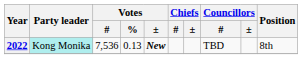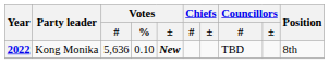 <table class="wikitable">
 <tr>
 <th rowspan=2>Year</th>
 <th rowspan=2>Party leader</th>
 <th colspan=3>Votes</th>
 <th colspan=2><a href='#'>Chiefs</a></th>
 <th colspan=2><a href='#'>Councillors</a></th>
 <th rowspan=2>Position</th>
 </tr>
 <tr>
 <th>#</th>
 <th>%</th>
 <th>±</th>
 <th>#</th>
 <th>±</th>
 <th>#</th>
 <th>±</th>
 </tr>
 <tr>
 <th><a href='#'>2022</a></th>
-<td style="background: paleturquoise;">Kong Monika</td>
-<td>7,536</td>
-<td>0.13</td>
+<td>Kong Monika</td>
+<td>5,636</td>
+<td>0.10</td>
 <td><strong><em>New</em></strong></td>
 <td></td>
 <td></td>
 <td>TBD</td>
 <td></td>
 <td> 8th</td>
 </tr>
 <tr>
 </tr>
 </table>
